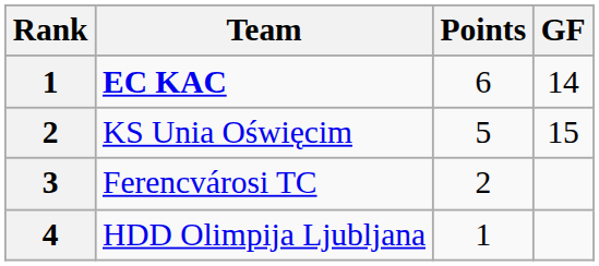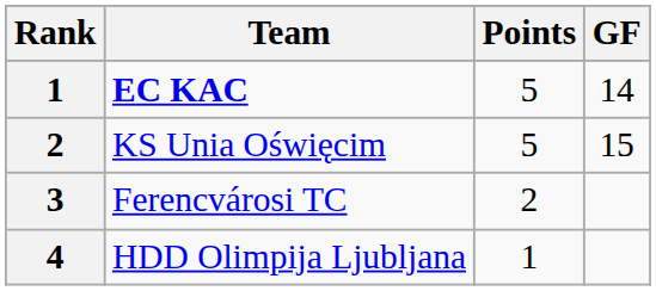 <table class="wikitable" style="text-align: center;">
 <tr>
 <th>Rank</th>
 <th>Team</th>
 <th>Points</th>
 <th>GF</th>
 </tr>
 <tr>
 <th>1</th>
 <td style="text-align: left;"> <strong><a href='#'>EC KAC</a></strong></td>
-<td>6</td>
+<td>5</td>
 <td>14</td>
 </tr>
 <tr>
 <th>2</th>
 <td style="text-align: left;"> <a href='#'>KS Unia Oświęcim</a></td>
 <td>5</td>
 <td>15</td>
 </tr>
 <tr>
 <th>3</th>
 <td style="text-align: left;"> <a href='#'>Ferencvárosi TC</a></td>
 <td>2</td>
 <td></td>
 </tr>
 <tr>
 <th>4</th>
 <td style="text-align: left;"> <a href='#'>HDD Olimpija Ljubljana</a></td>
 <td>1</td>
 <td></td>
 </tr>
 </table>
